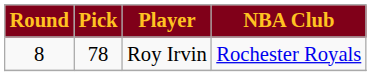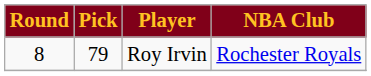 <table class="wikitable">
 <tr align="center">
 <th style="background:#800019;color:#ffc322;">Round</th>
 <th style="background:#800019;color:#ffc322;">Pick</th>
 <th style="background:#800019;color:#ffc322;">Player</th>
 <th style="background:#800019;color:#ffc322;">NBA Club</th>
 </tr>
 <tr align="center" bgcolor="">
 <td>8</td>
-<td>78</td>
+<td>79</td>
 <td>Roy Irvin</td>
 <td><a href='#'>Rochester Royals</a></td>
 </tr>
 <tr align="center" bgcolor="">
 </tr>
 </table>
